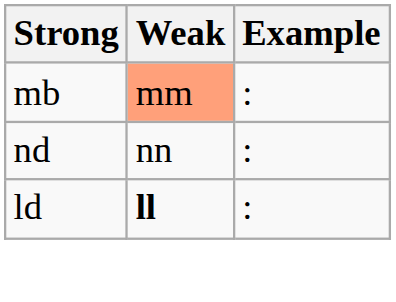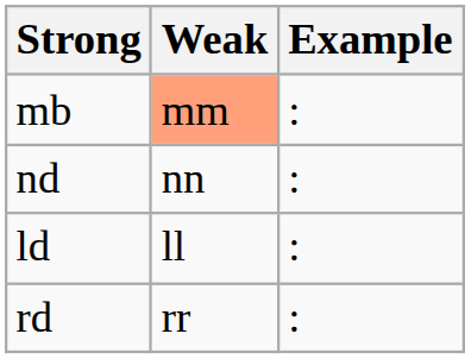 <table class="wikitable">
 <tr>
 <th>Strong</th>
 <th>Weak</th>
 <th>Example</th>
 </tr>
 <tr>
 <td>mb</td>
 <td style="background: lightsalmon;">mm</td>
 <td>: </td>
 </tr>
 <tr>
 <td>nd</td>
 <td>nn</td>
 <td>: </td>
 </tr>
 <tr>
 <td>ld</td>
-<td><strong>ll</strong></td>
+<td>ll</td>
+<td>: </td>
+</tr>
+<tr>
+<td>rd</td>
+<td>rr</td>
 <td>: </td>
 </tr>
 </table>
